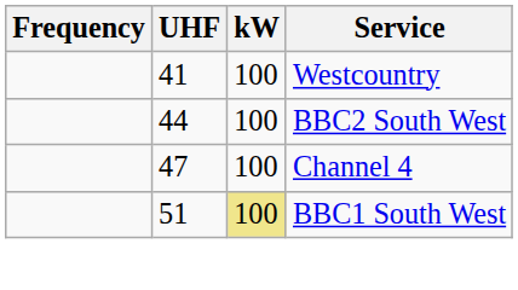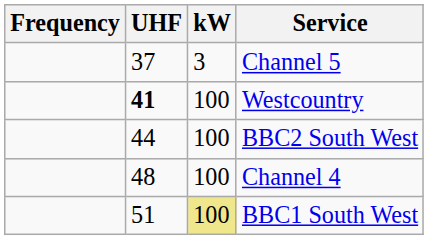 <table class="wikitable sortable">
 <tr>
 <th>Frequency</th>
 <th>UHF</th>
 <th>kW</th>
 <th>Service</th>
 </tr>
 <tr>
 <td></td>
-<td>41</td>
+<td>37</td>
+<td>3</td>
+<td><a href='#'>Channel 5</a></td>
+</tr>
+<tr>
+<td></td>
+<td><strong>41</strong></td>
 <td>100</td>
 <td><a href='#'>Westcountry</a></td>
 </tr>
 <tr>
 <td></td>
 <td>44</td>
 <td>100</td>
 <td><a href='#'>BBC2 South West</a></td>
 </tr>
 <tr>
 <td></td>
-<td>47</td>
+<td>48</td>
 <td>100</td>
 <td><a href='#'>Channel 4</a></td>
 </tr>
 <tr>
 <td></td>
 <td>51</td>
 <td style="background: khaki;">100</td>
 <td><a href='#'>BBC1 South West</a></td>
 </tr>
 </table>
